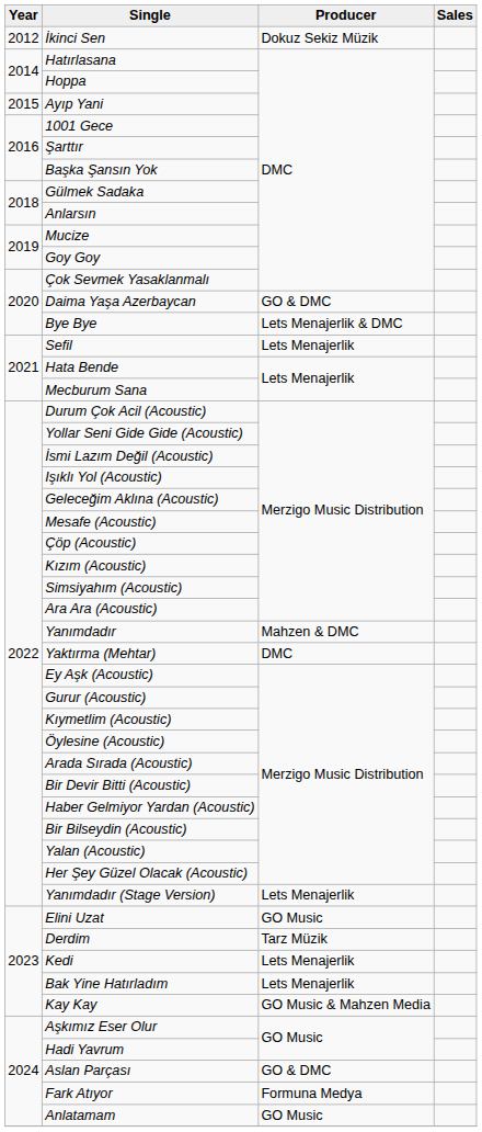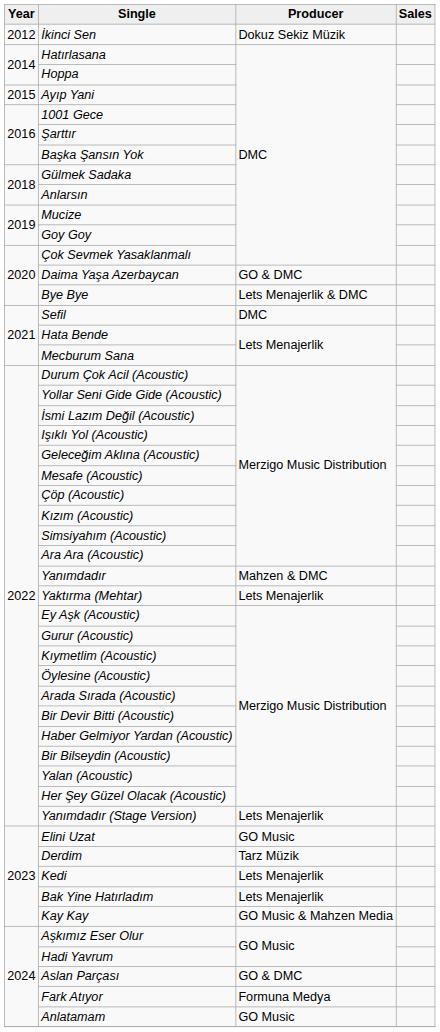 <table class="wikitable">
 <tr>
 <th style="background:#efefef;">Year</th>
 <th style="background:#efefef;">Single</th>
 <th style="background:#efefef;">Producer</th>
 <th style="background:#efefef;">Sales</th>
 </tr>
 <tr>
 <td>2012</td>
 <td><em>İkinci Sen</em></td>
 <td>Dokuz Sekiz Müzik</td>
 <td></td>
 </tr>
 <tr>
 <td rowspan="2">2014</td>
 <td><em>Hatırlasana</em></td>
 <td rowspan="11">DMC</td>
 <td></td>
 </tr>
 <tr>
 <td><em>Hoppa</em></td>
 <td></td>
 </tr>
 <tr>
 <td>2015</td>
 <td><em>Ayıp Yani</em></td>
 <td></td>
 </tr>
 <tr>
 <td rowspan="3">2016</td>
 <td><em>1001 Gece</em></td>
 <td></td>
 </tr>
 <tr>
 <td><em>Şarttır</em></td>
 <td></td>
 </tr>
 <tr>
 <td><em>Başka Şansın Yok</em></td>
 <td></td>
 </tr>
 <tr>
 <td rowspan="2">2018</td>
 <td><em>Gülmek Sadaka</em></td>
 <td></td>
 </tr>
 <tr>
 <td><em>Anlarsın</em></td>
 <td></td>
 </tr>
 <tr>
 <td rowspan="2">2019</td>
 <td><em>Mucize</em></td>
 <td></td>
 </tr>
 <tr>
 <td><em>Goy Goy</em></td>
 <td></td>
 </tr>
 <tr>
 <td rowspan="3">2020</td>
 <td><em>Çok Sevmek Yasaklanmalı</em></td>
 <td></td>
 </tr>
 <tr>
 <td><em>Daima Yaşa Azerbaycan</em></td>
 <td rowspan="1">GO & DMC</td>
 <td></td>
 </tr>
 <tr>
 <td><em>Bye Bye</em></td>
 <td>Lets Menajerlik & DMC</td>
 <td></td>
 </tr>
 <tr>
 <td rowspan="3">2021</td>
 <td><em>Sefil</em></td>
-<td>Lets Menajerlik</td>
+<td>DMC</td>
 <td></td>
 </tr>
 <tr>
 <td><em>Hata Bende</em></td>
 <td rowspan="2">Lets Menajerlik</td>
 <td></td>
 </tr>
 <tr>
 <td><em>Mecburum Sana</em></td>
 <td></td>
 </tr>
 <tr>
 <td rowspan="23">2022</td>
 <td><em>Durum Çok Acil (Acoustic)</em></td>
 <td rowspan="10">Merzigo Music Distribution</td>
 <td></td>
 </tr>
 <tr>
 <td><em>Yollar Seni Gide Gide (Acoustic)</em></td>
 <td></td>
 </tr>
 <tr>
 <td><em>İsmi Lazım Değil (Acoustic)</em></td>
 <td></td>
 </tr>
 <tr>
 <td><em>Işıklı Yol (Acoustic)</em></td>
 <td></td>
 </tr>
 <tr>
 <td><em>Geleceğim Aklına (Acoustic)</em></td>
 <td></td>
 </tr>
 <tr>
 <td><em>Mesafe (Acoustic)</em></td>
 <td></td>
 </tr>
 <tr>
 <td><em>Çöp (Acoustic)</em></td>
 <td></td>
 </tr>
 <tr>
 <td><em>Kızım (Acoustic)</em></td>
 <td></td>
 </tr>
 <tr>
 <td><em>Simsiyahım (Acoustic)</em></td>
 <td></td>
 </tr>
 <tr>
 <td><em>Ara Ara (Acoustic)</em></td>
 <td></td>
 </tr>
 <tr>
 <td><em>Yanımdadır</em></td>
 <td>Mahzen & DMC</td>
 <td></td>
 </tr>
 <tr>
 <td><em>Yaktırma (Mehtar)</em></td>
-<td>DMC</td>
+<td>Lets Menajerlik</td>
 <td></td>
 </tr>
 <tr>
 <td><em>Ey Aşk (Acoustic)</em></td>
 <td rowspan="10">Merzigo Music Distribution</td>
 <td></td>
 </tr>
 <tr>
 <td><em>Gurur (Acoustic)</em></td>
 <td></td>
 </tr>
 <tr>
 <td><em>Kıymetlim (Acoustic)</em></td>
 <td></td>
 </tr>
 <tr>
 <td><em>Öylesine (Acoustic)</em></td>
 <td></td>
 </tr>
 <tr>
 <td><em>Arada Sırada (Acoustic)</em></td>
 <td></td>
 </tr>
 <tr>
 <td><em>Bir Devir Bitti (Acoustic)</em></td>
 <td></td>
 </tr>
 <tr>
 <td><em>Haber Gelmiyor Yardan (Acoustic)</em></td>
 <td></td>
 </tr>
 <tr>
 <td><em>Bir Bilseydin (Acoustic)</em></td>
 <td></td>
 </tr>
 <tr>
 <td><em>Yalan (Acoustic)</em></td>
 <td></td>
 </tr>
 <tr>
 <td><em>Her Şey Güzel Olacak (Acoustic)</em></td>
 <td></td>
 </tr>
 <tr>
 <td><em>Yanımdadır (Stage Version)</em></td>
 <td>Lets Menajerlik</td>
 <td></td>
 </tr>
 <tr>
 <td rowspan="5">2023</td>
 <td><em>Elini Uzat</em></td>
 <td rowspan="1">GO Music</td>
 <td></td>
 </tr>
 <tr>
 <td><em>Derdim</em></td>
 <td rowspan="1">Tarz Müzik</td>
 <td></td>
 </tr>
 <tr>
 <td><em>Kedi</em></td>
 <td>Lets Menajerlik</td>
 <td></td>
 </tr>
 <tr>
 <td><em>Bak Yine Hatırladım</em></td>
 <td>Lets Menajerlik</td>
 <td></td>
 </tr>
 <tr>
 <td><em>Kay Kay</em></td>
 <td rowspan="1">GO Music & Mahzen Media</td>
 <td></td>
 </tr>
 <tr>
 <td rowspan="5">2024</td>
 <td><em>Aşkımız Eser Olur</em></td>
 <td rowspan="2">GO Music</td>
 <td></td>
 </tr>
 <tr>
 <td><em>Hadi Yavrum</em></td>
 <td></td>
 </tr>
 <tr>
 <td><em>Aslan Parçası</em></td>
 <td>GO & DMC</td>
 <td></td>
 </tr>
 <tr>
 <td><em>Fark Atıyor</em></td>
 <td>Formuna Medya</td>
 <td></td>
 </tr>
 <tr>
 <td><em>Anlatamam</em></td>
 <td>GO Music</td>
 <td></td>
 </tr>
 <tr>
 </tr>
 </table>
